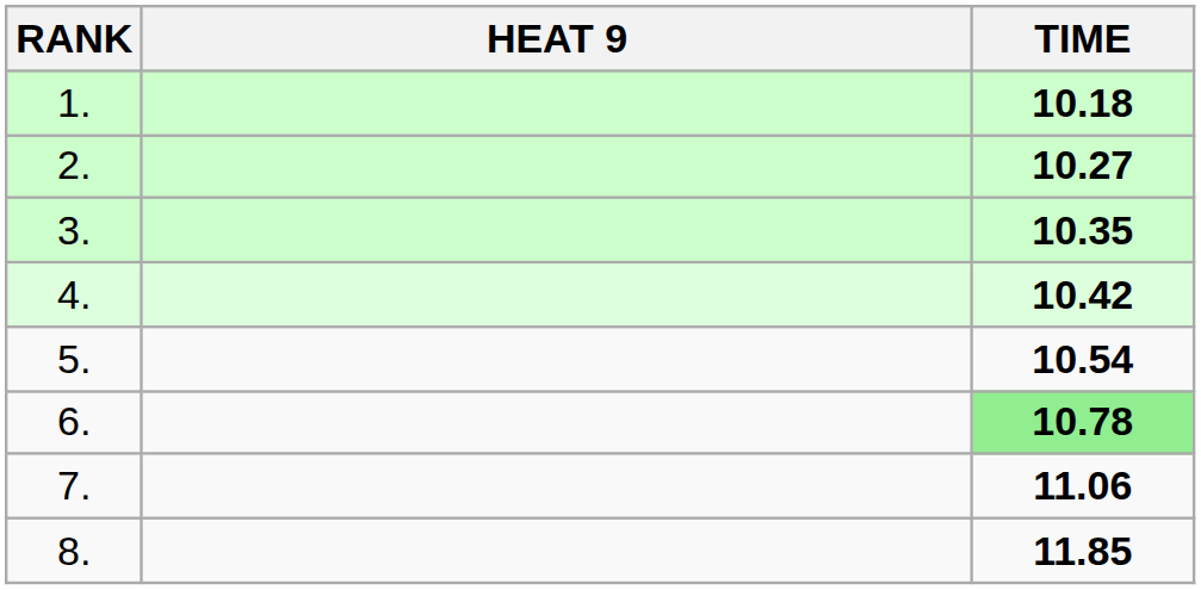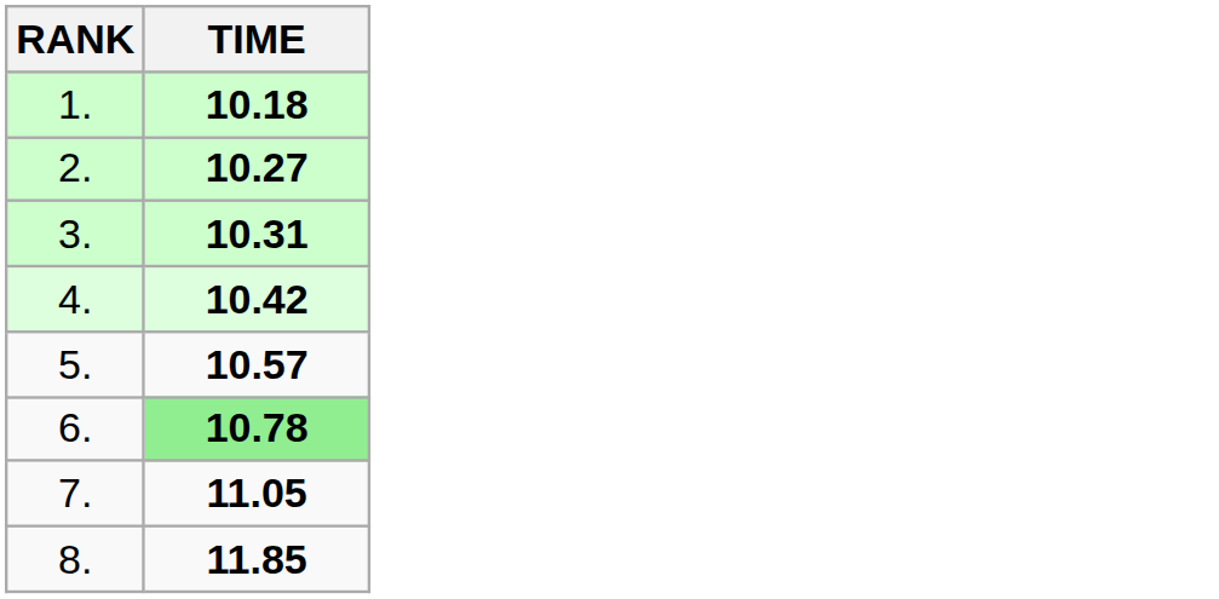 <table class="wikitable" style="border-collapse: collapse; font-size: 90%;">
 <tr>
 <th>RANK</th>
-<th style="width: 20em">HEAT 9</th>
 <th style="width: 5em">TIME</th>
 </tr>
 <tr style="background:#ccffcc;">
 <td align="center">1.</td>
-<td></td>
 <td align="center"><strong>10.18</strong></td>
 </tr>
 <tr style="background:#ccffcc;">
 <td align="center">2.</td>
-<td></td>
 <td align="center"><strong>10.27</strong></td>
 </tr>
 <tr style="background:#ccffcc;">
 <td align="center">3.</td>
-<td></td>
-<td align="center"><strong>10.35</strong></td>
+<td align="center"><strong>10.31</strong></td>
 </tr>
 <tr style="background:#ddffdd;">
 <td align="center">4.</td>
-<td></td>
 <td align="center"><strong>10.42</strong></td>
 </tr>
 <tr>
 <td align="center">5.</td>
-<td></td>
-<td align="center"><strong>10.54</strong></td>
+<td align="center"><strong>10.57</strong></td>
 </tr>
 <tr>
 <td align="center">6.</td>
-<td></td>
 <td align="center" style="background: lightgreen;"><strong>10.78</strong></td>
 </tr>
 <tr>
 <td align="center">7.</td>
-<td></td>
-<td align="center"><strong>11.06</strong></td>
+<td align="center"><strong>11.05</strong></td>
 </tr>
 <tr>
 <td align="center">8.</td>
-<td></td>
 <td align="center"><strong>11.85</strong></td>
 </tr>
 </table>
